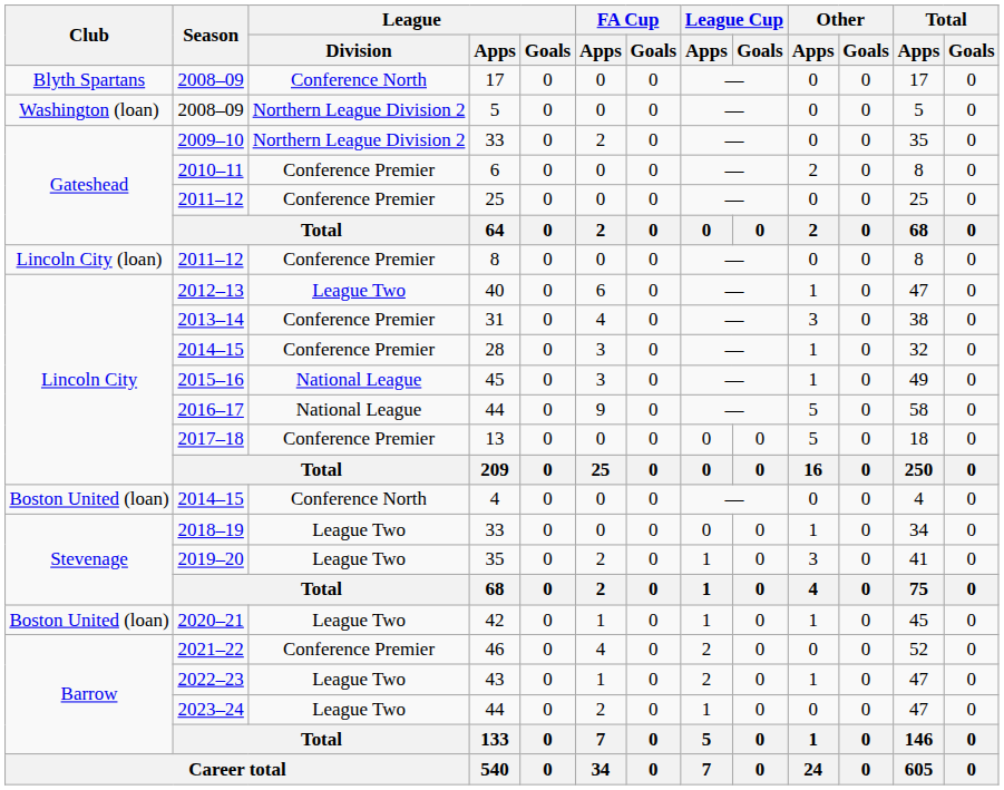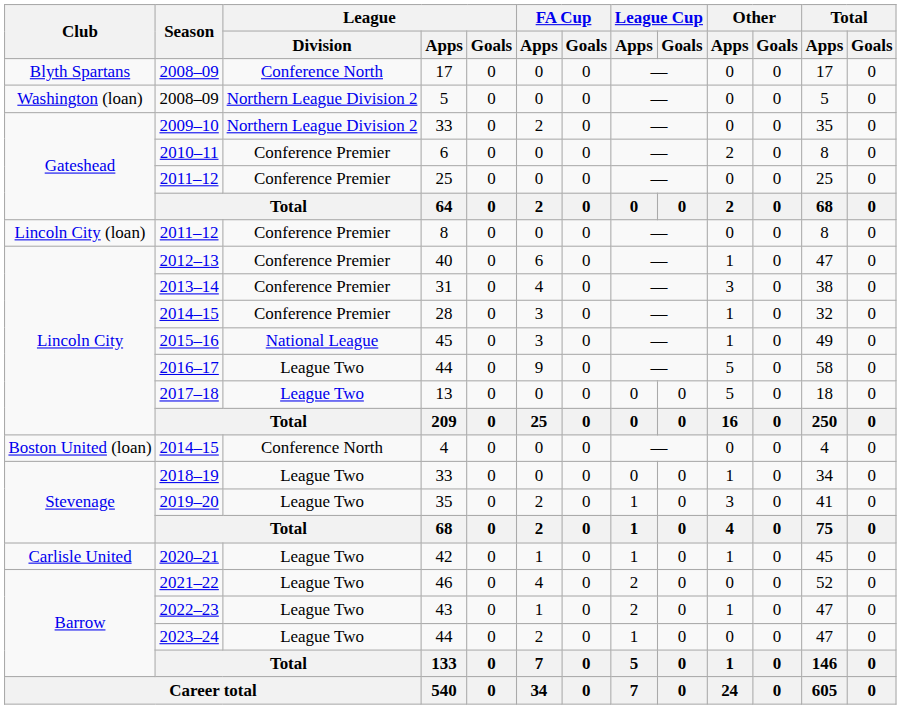 <table class="wikitable" style="text-align: center">
 <tr>
 <th rowspan="2">Club</th>
 <th rowspan="2">Season</th>
 <th colspan="3">League</th>
 <th colspan="2"><a href='#'>FA Cup</a></th>
 <th colspan="2"><a href='#'>League Cup</a></th>
 <th colspan="2">Other</th>
 <th colspan="2">Total</th>
 </tr>
 <tr>
 <th>Division</th>
 <th>Apps</th>
 <th>Goals</th>
 <th>Apps</th>
 <th>Goals</th>
 <th>Apps</th>
 <th>Goals</th>
 <th>Apps</th>
 <th>Goals</th>
 <th>Apps</th>
 <th>Goals</th>
 </tr>
 <tr>
 <td><a href='#'>Blyth Spartans</a></td>
 <td><a href='#'>2008–09</a></td>
 <td><a href='#'>Conference North</a></td>
 <td>17</td>
 <td>0</td>
 <td>0</td>
 <td>0</td>
 <td colspan="2">—</td>
 <td>0</td>
 <td>0</td>
 <td>17</td>
 <td>0</td>
 </tr>
 <tr>
 <td><a href='#'>Washington</a> (loan)</td>
 <td>2008–09</td>
 <td><a href='#'>Northern League Division 2</a></td>
 <td>5</td>
 <td>0</td>
 <td>0</td>
 <td>0</td>
 <td colspan="2">—</td>
 <td>0</td>
 <td>0</td>
 <td>5</td>
 <td>0</td>
 </tr>
 <tr>
 <td rowspan="4"><a href='#'>Gateshead</a></td>
 <td><a href='#'>2009–10</a></td>
 <td><a href='#'>Northern League Division 2</a></td>
 <td>33</td>
 <td>0</td>
 <td>2</td>
 <td>0</td>
 <td colspan="2">—</td>
 <td>0</td>
 <td>0</td>
 <td>35</td>
 <td>0</td>
 </tr>
 <tr>
 <td><a href='#'>2010–11</a></td>
 <td>Conference Premier</td>
 <td>6</td>
 <td>0</td>
 <td>0</td>
 <td>0</td>
 <td colspan="2">—</td>
 <td>2</td>
 <td>0</td>
 <td>8</td>
 <td>0</td>
 </tr>
 <tr>
 <td><a href='#'>2011–12</a></td>
 <td>Conference Premier</td>
 <td>25</td>
 <td>0</td>
 <td>0</td>
 <td>0</td>
 <td colspan="2">—</td>
 <td>0</td>
 <td>0</td>
 <td>25</td>
 <td>0</td>
 </tr>
 <tr>
 <th colspan="2">Total</th>
 <th>64</th>
 <th>0</th>
 <th>2</th>
 <th>0</th>
 <th>0</th>
 <th>0</th>
 <th>2</th>
 <th>0</th>
 <th>68</th>
 <th>0</th>
 </tr>
 <tr>
 <td rowspan="1"><a href='#'>Lincoln City</a> (loan)</td>
 <td><a href='#'>2011–12</a></td>
 <td>Conference Premier</td>
 <td>8</td>
 <td>0</td>
 <td>0</td>
 <td>0</td>
 <td colspan="2">—</td>
 <td>0</td>
 <td>0</td>
 <td>8</td>
 <td>0</td>
 </tr>
 <tr>
 <td rowspan="7"><a href='#'>Lincoln City</a></td>
 <td><a href='#'>2012–13</a></td>
-<td><a href='#'>League Two</a></td>
+<td>Conference Premier</td>
 <td>40</td>
 <td>0</td>
 <td>6</td>
 <td>0</td>
 <td colspan="2">—</td>
 <td>1</td>
 <td>0</td>
 <td>47</td>
 <td>0</td>
 </tr>
 <tr>
 <td><a href='#'>2013–14</a></td>
 <td>Conference Premier</td>
 <td>31</td>
 <td>0</td>
 <td>4</td>
 <td>0</td>
 <td colspan="2">—</td>
 <td>3</td>
 <td>0</td>
 <td>38</td>
 <td>0</td>
 </tr>
 <tr>
 <td><a href='#'>2014–15</a></td>
 <td>Conference Premier</td>
 <td>28</td>
 <td>0</td>
 <td>3</td>
 <td>0</td>
 <td colspan="2">—</td>
 <td>1</td>
 <td>0</td>
 <td>32</td>
 <td>0</td>
 </tr>
 <tr>
 <td><a href='#'>2015–16</a></td>
 <td><a href='#'>National League</a></td>
 <td>45</td>
 <td>0</td>
 <td>3</td>
 <td>0</td>
 <td colspan="2">—</td>
 <td>1</td>
 <td>0</td>
 <td>49</td>
 <td>0</td>
 </tr>
 <tr>
 <td><a href='#'>2016–17</a></td>
-<td>National League</td>
+<td>League Two</td>
 <td>44</td>
 <td>0</td>
 <td>9</td>
 <td>0</td>
 <td colspan="2">—</td>
 <td>5</td>
 <td>0</td>
 <td>58</td>
 <td>0</td>
 </tr>
 <tr>
 <td><a href='#'>2017–18</a></td>
-<td>Conference Premier</td>
+<td><a href='#'>League Two</a></td>
 <td>13</td>
 <td>0</td>
 <td>0</td>
 <td>0</td>
 <td>0</td>
 <td>0</td>
 <td>5</td>
 <td>0</td>
 <td>18</td>
 <td>0</td>
 </tr>
 <tr>
 <th colspan="2">Total</th>
 <th>209</th>
 <th>0</th>
 <th>25</th>
 <th>0</th>
 <th>0</th>
 <th>0</th>
 <th>16</th>
 <th>0</th>
 <th>250</th>
 <th>0</th>
 </tr>
 <tr>
 <td><a href='#'>Boston United</a> (loan)</td>
 <td><a href='#'>2014–15</a></td>
 <td>Conference North</td>
 <td>4</td>
 <td>0</td>
 <td>0</td>
 <td>0</td>
 <td colspan="2">—</td>
 <td>0</td>
 <td>0</td>
 <td>4</td>
 <td>0</td>
 </tr>
 <tr>
 <td rowspan="3"><a href='#'>Stevenage</a></td>
 <td><a href='#'>2018–19</a></td>
 <td>League Two</td>
 <td>33</td>
 <td>0</td>
 <td>0</td>
 <td>0</td>
 <td>0</td>
 <td>0</td>
 <td>1</td>
 <td>0</td>
 <td>34</td>
 <td>0</td>
 </tr>
 <tr>
 <td><a href='#'>2019–20</a></td>
 <td>League Two</td>
 <td>35</td>
 <td>0</td>
 <td>2</td>
 <td>0</td>
 <td>1</td>
 <td>0</td>
 <td>3</td>
 <td>0</td>
 <td>41</td>
 <td>0</td>
 </tr>
 <tr>
 <th colspan="2">Total</th>
 <th>68</th>
 <th>0</th>
 <th>2</th>
 <th>0</th>
 <th>1</th>
 <th>0</th>
 <th>4</th>
 <th>0</th>
 <th>75</th>
 <th>0</th>
 </tr>
 <tr>
-<td><a href='#'>Boston United</a> (loan)</td>
+<td><a href='#'>Carlisle United</a></td>
 <td><a href='#'>2020–21</a></td>
 <td>League Two</td>
 <td>42</td>
 <td>0</td>
 <td>1</td>
 <td>0</td>
 <td>1</td>
 <td>0</td>
 <td>1</td>
 <td>0</td>
 <td>45</td>
 <td>0</td>
 </tr>
 <tr>
 <td rowspan="4"><a href='#'>Barrow</a></td>
 <td><a href='#'>2021–22</a></td>
-<td>Conference Premier</td>
+<td>League Two</td>
 <td>46</td>
 <td>0</td>
 <td>4</td>
 <td>0</td>
 <td>2</td>
 <td>0</td>
 <td>0</td>
 <td>0</td>
 <td>52</td>
 <td>0</td>
 </tr>
 <tr>
 <td><a href='#'>2022–23</a></td>
 <td>League Two</td>
 <td>43</td>
 <td>0</td>
 <td>1</td>
 <td>0</td>
 <td>2</td>
 <td>0</td>
 <td>1</td>
 <td>0</td>
 <td>47</td>
 <td>0</td>
 </tr>
 <tr>
 <td><a href='#'>2023–24</a></td>
 <td>League Two</td>
 <td>44</td>
 <td>0</td>
 <td>2</td>
 <td>0</td>
 <td>1</td>
 <td>0</td>
 <td>0</td>
 <td>0</td>
 <td>47</td>
 <td>0</td>
 </tr>
 <tr>
 <th colspan="2">Total</th>
 <th>133</th>
 <th>0</th>
 <th>7</th>
 <th>0</th>
 <th>5</th>
 <th>0</th>
 <th>1</th>
 <th>0</th>
 <th>146</th>
 <th>0</th>
 </tr>
 <tr>
 <th colspan="3">Career total</th>
 <th>540</th>
 <th>0</th>
 <th>34</th>
 <th>0</th>
 <th>7</th>
 <th>0</th>
 <th>24</th>
 <th>0</th>
 <th>605</th>
 <th>0</th>
 </tr>
 </table>
